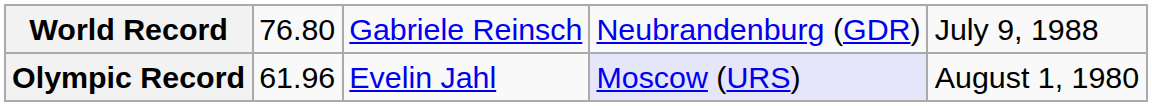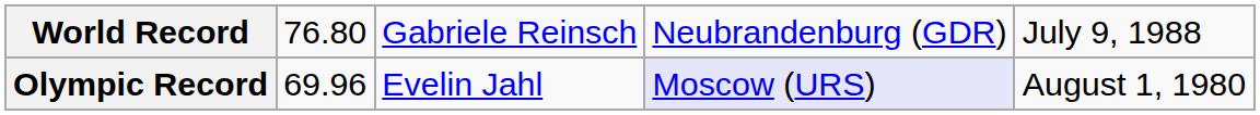 <table class="wikitable" style="font-size:95%;">
 <tr>
 <th>World Record</th>
 <td>76.80</td>
 <td> <a href='#'>Gabriele Reinsch</a></td>
 <td><a href='#'>Neubrandenburg</a> (<a href='#'>GDR</a>)</td>
 <td>July 9, 1988</td>
 </tr>
 <tr>
 <th>Olympic Record</th>
-<td>61.96</td>
+<td>69.96</td>
 <td> <a href='#'>Evelin Jahl</a></td>
 <td style="background: lavender;"><a href='#'>Moscow</a> (<a href='#'>URS</a>)</td>
 <td>August 1, 1980</td>
 </tr>
 </table>
